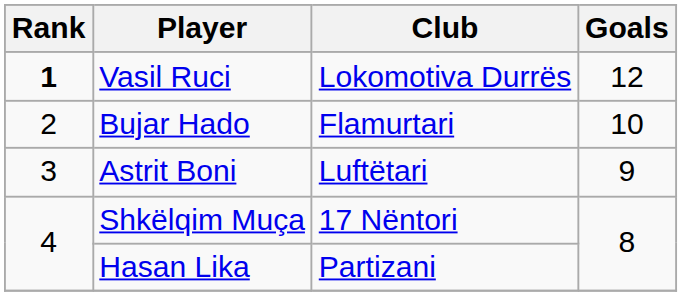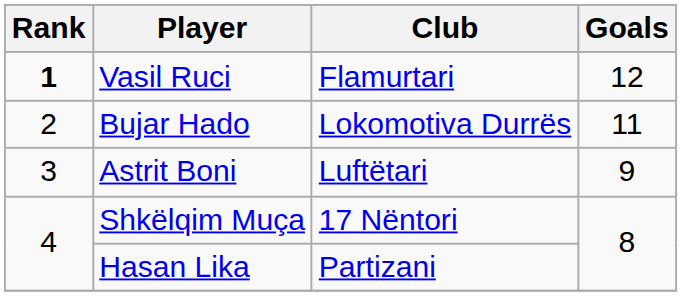 <table class="wikitable" style="text-align:center">
 <tr>
 <th>Rank</th>
 <th>Player</th>
 <th>Club</th>
 <th>Goals</th>
 </tr>
 <tr>
 <td><strong>1</strong></td>
 <td align="left"> <a href='#'>Vasil Ruci</a></td>
-<td align="left"><a href='#'>Lokomotiva Durrës</a></td>
+<td align="left"><a href='#'>Flamurtari</a></td>
 <td>12</td>
 </tr>
 <tr>
 <td>2</td>
 <td align="left"> <a href='#'>Bujar Hado</a></td>
-<td align="left"><a href='#'>Flamurtari</a></td>
-<td>10</td>
+<td align="left"><a href='#'>Lokomotiva Durrës</a></td>
+<td>11</td>
 </tr>
 <tr>
 <td>3</td>
 <td align="left"> <a href='#'>Astrit Boni</a></td>
 <td align="left"><a href='#'>Luftëtari</a></td>
 <td>9</td>
 </tr>
 <tr>
 <td rowspan="2">4</td>
 <td align="left"> <a href='#'>Shkëlqim Muça</a></td>
 <td align="left"><a href='#'>17 Nëntori</a></td>
 <td rowspan="2">8</td>
 </tr>
 <tr>
 <td align="left"> <a href='#'>Hasan Lika</a></td>
 <td align="left"><a href='#'>Partizani</a></td>
 </tr>
 <tr>
 </tr>
 </table>
